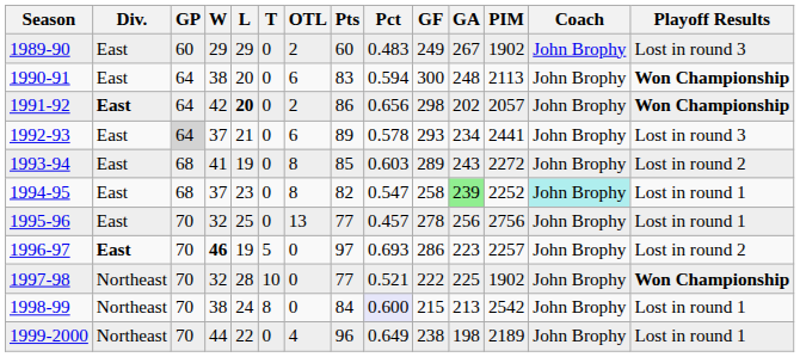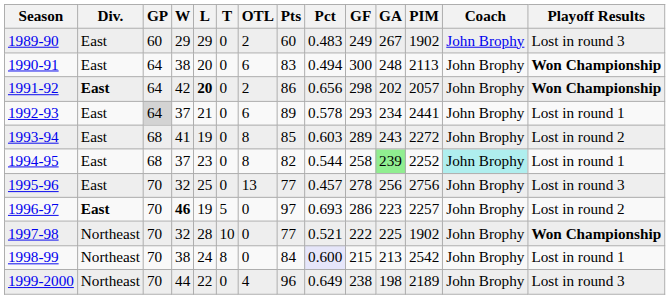 <table class="wikitable">
 <tr>
 <th>Season</th>
 <th>Div.</th>
 <th>GP</th>
 <th>W</th>
 <th>L</th>
 <th>T</th>
 <th>OTL</th>
 <th>Pts</th>
 <th>Pct</th>
 <th>GF</th>
 <th>GA</th>
 <th>PIM</th>
 <th>Coach</th>
 <th>Playoff Results</th>
 </tr>
 <tr style="background:#eee;">
 <td><a href='#'>1989-90</a></td>
 <td>East</td>
 <td>60</td>
 <td>29</td>
 <td>29</td>
 <td>0</td>
 <td>2</td>
 <td>60</td>
 <td>0.483</td>
 <td>249</td>
 <td>267</td>
 <td>1902</td>
 <td><a href='#'>John Brophy</a></td>
 <td>Lost in round 3</td>
 </tr>
 <tr>
 <td><a href='#'>1990-91</a></td>
 <td>East</td>
 <td>64</td>
 <td>38</td>
 <td>20</td>
 <td>0</td>
 <td>6</td>
 <td>83</td>
-<td>0.594</td>
+<td>0.494</td>
 <td>300</td>
 <td>248</td>
 <td>2113</td>
 <td>John Brophy</td>
 <td><strong>Won Championship</strong></td>
 </tr>
 <tr style="background:#eee;">
 <td><a href='#'>1991-92</a></td>
 <td><strong>East</strong></td>
 <td>64</td>
 <td>42</td>
 <td><strong>20</strong></td>
 <td>0</td>
 <td>2</td>
 <td>86</td>
 <td>0.656</td>
 <td>298</td>
 <td>202</td>
 <td>2057</td>
 <td>John Brophy</td>
 <td><strong>Won Championship</strong></td>
 </tr>
 <tr>
 <td><a href='#'>1992-93</a></td>
 <td>East</td>
 <td style="background: lightgrey;">64</td>
 <td>37</td>
 <td>21</td>
 <td>0</td>
 <td>6</td>
 <td>89</td>
 <td>0.578</td>
 <td>293</td>
 <td>234</td>
 <td>2441</td>
 <td>John Brophy</td>
-<td>Lost in round 3</td>
+<td>Lost in round 1</td>
 </tr>
 <tr style="background:#eee;">
 <td><a href='#'>1993-94</a></td>
 <td>East</td>
 <td>68</td>
 <td>41</td>
 <td>19</td>
 <td>0</td>
 <td>8</td>
 <td>85</td>
 <td>0.603</td>
 <td>289</td>
 <td>243</td>
 <td>2272</td>
 <td>John Brophy</td>
 <td>Lost in round 2</td>
 </tr>
 <tr>
 <td><a href='#'>1994-95</a></td>
 <td>East</td>
 <td>68</td>
 <td>37</td>
 <td>23</td>
 <td>0</td>
 <td>8</td>
 <td>82</td>
-<td>0.547</td>
+<td>0.544</td>
 <td>258</td>
 <td style="background: lightgreen;">239</td>
 <td>2252</td>
 <td style="background: paleturquoise;">John Brophy</td>
 <td>Lost in round 1</td>
 </tr>
 <tr style="background:#eee;">
 <td><a href='#'>1995-96</a></td>
 <td>East</td>
 <td>70</td>
 <td>32</td>
 <td>25</td>
 <td>0</td>
 <td>13</td>
 <td>77</td>
 <td>0.457</td>
 <td>278</td>
 <td>256</td>
 <td>2756</td>
 <td>John Brophy</td>
-<td>Lost in round 1</td>
+<td>Lost in round 3</td>
 </tr>
 <tr>
 <td><a href='#'>1996-97</a></td>
 <td><strong>East</strong></td>
 <td>70</td>
 <td><strong>46</strong></td>
 <td>19</td>
 <td>5</td>
 <td>0</td>
 <td>97</td>
 <td>0.693</td>
 <td>286</td>
 <td>223</td>
 <td>2257</td>
 <td>John Brophy</td>
 <td>Lost in round 2</td>
 </tr>
 <tr style="background:#eee;">
 <td><a href='#'>1997-98</a></td>
 <td>Northeast</td>
 <td>70</td>
 <td>32</td>
 <td>28</td>
 <td>10</td>
 <td>0</td>
 <td>77</td>
 <td>0.521</td>
 <td>222</td>
 <td>225</td>
 <td>1902</td>
 <td>John Brophy</td>
 <td><strong>Won Championship</strong></td>
 </tr>
 <tr>
 <td><a href='#'>1998-99</a></td>
 <td>Northeast</td>
 <td>70</td>
 <td>38</td>
 <td>24</td>
 <td>8</td>
 <td>0</td>
 <td>84</td>
 <td style="background: lavender;">0.600</td>
 <td>215</td>
 <td>213</td>
 <td>2542</td>
 <td>John Brophy</td>
 <td>Lost in round 1</td>
 </tr>
 <tr style="background:#eee;">
 <td><a href='#'>1999-2000</a></td>
 <td>Northeast</td>
 <td>70</td>
 <td>44</td>
 <td>22</td>
 <td>0</td>
 <td>4</td>
 <td>96</td>
 <td>0.649</td>
 <td>238</td>
 <td>198</td>
 <td>2189</td>
 <td>John Brophy</td>
-<td>Lost in round 1</td>
+<td>Lost in round 3</td>
 </tr>
 </table>
